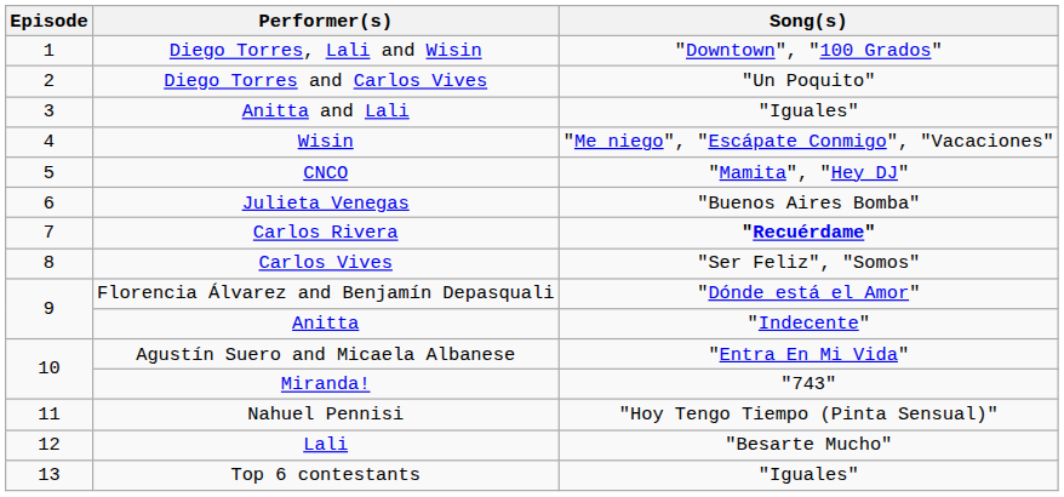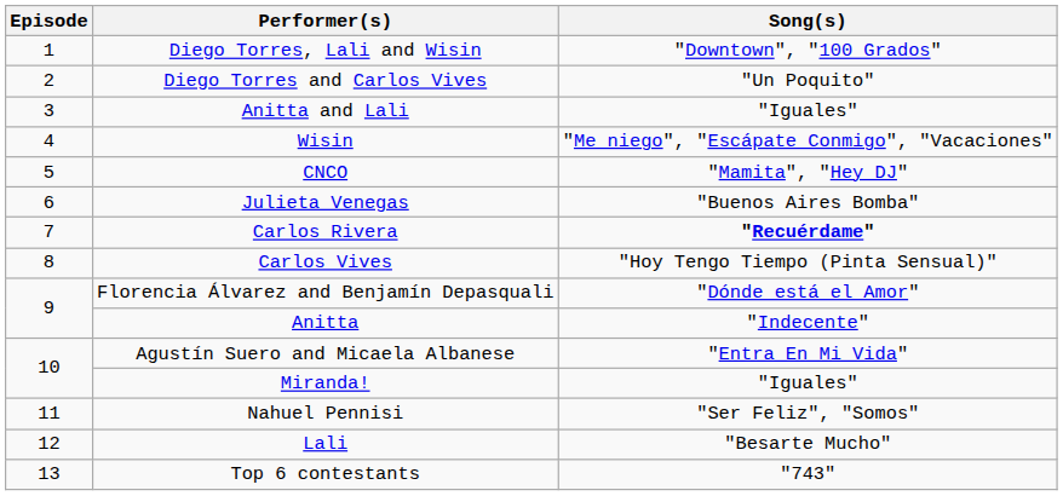 <table class="wikitable" style="text-align:center;">
 <tr>
 <th>Episode</th>
 <th>Performer(s)</th>
 <th>Song(s)</th>
 </tr>
 <tr>
 <td>1</td>
 <td><a href='#'>Diego Torres</a>, <a href='#'>Lali</a> and <a href='#'>Wisin</a></td>
 <td>"<a href='#'>Downtown</a>", "<a href='#'>100 Grados</a>"</td>
 </tr>
 <tr>
 <td>2</td>
 <td><a href='#'>Diego Torres</a> and <a href='#'>Carlos Vives</a></td>
 <td>"Un Poquito"</td>
 </tr>
 <tr>
 <td>3</td>
 <td><a href='#'>Anitta</a> and <a href='#'>Lali</a></td>
 <td>"Iguales"</td>
 </tr>
 <tr>
 <td>4</td>
 <td><a href='#'>Wisin</a></td>
 <td>"<a href='#'>Me niego</a>", "<a href='#'>Escápate Conmigo</a>", "Vacaciones"</td>
 </tr>
 <tr>
 <td>5</td>
 <td><a href='#'>CNCO</a></td>
 <td>"<a href='#'>Mamita</a>", "<a href='#'>Hey DJ</a>"</td>
 </tr>
 <tr>
 <td>6</td>
 <td><a href='#'>Julieta Venegas</a></td>
 <td>"Buenos Aires Bomba"</td>
 </tr>
 <tr>
 <td>7</td>
 <td><a href='#'>Carlos Rivera</a></td>
 <td><strong>"<a href='#'>Recuérdame</a>"</strong></td>
 </tr>
 <tr>
 <td>8</td>
 <td><a href='#'>Carlos Vives</a></td>
-<td>"Ser Feliz", "Somos"</td>
+<td>"Hoy Tengo Tiempo (Pinta Sensual)"</td>
 </tr>
 <tr>
 <td rowspan="2">9</td>
 <td>Florencia Álvarez and Benjamín Depasquali</td>
 <td>"<a href='#'>Dónde está el Amor</a>"</td>
 </tr>
 <tr>
 <td><a href='#'>Anitta</a></td>
 <td>"<a href='#'>Indecente</a>"</td>
 </tr>
 <tr>
 <td rowspan="2">10</td>
 <td>Agustín Suero and Micaela Albanese</td>
 <td>"<a href='#'>Entra En Mi Vida</a>"</td>
 </tr>
 <tr>
 <td><a href='#'>Miranda!</a></td>
-<td>"743"</td>
+<td>"Iguales"</td>
 </tr>
 <tr>
 <td>11</td>
 <td>Nahuel Pennisi</td>
-<td>"Hoy Tengo Tiempo (Pinta Sensual)"</td>
+<td>"Ser Feliz", "Somos"</td>
 </tr>
 <tr>
 <td>12</td>
 <td><a href='#'>Lali</a></td>
 <td>"Besarte Mucho"</td>
 </tr>
 <tr>
 <td>13</td>
 <td>Top 6 contestants</td>
-<td>"Iguales"</td>
+<td>"743"</td>
 </tr>
 </table>
